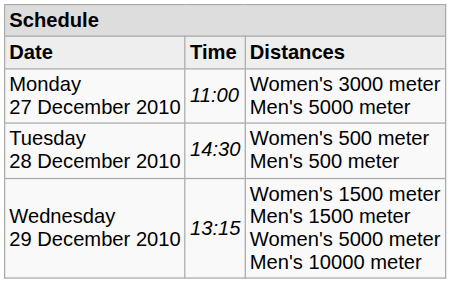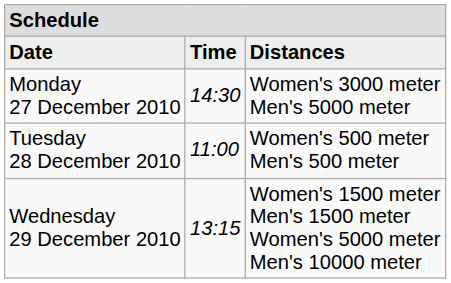 <table class="wikitable">
 <tr align=left bgcolor=#DDDDDD>
 <td colspan=3><strong>Schedule</strong></td>
 </tr>
 <tr align=left bgcolor=#EEEEEE>
 <td><strong>Date</strong></td>
 <td><strong>Time</strong></td>
 <td><strong>Distances</strong></td>
 </tr>
 <tr>
 <td>Monday<br>27 December 2010</td>
-<td><em>11:00</em></td>
+<td><em>14:30</em></td>
 <td>Women's 3000 meter<br>Men's 5000 meter</td>
 </tr>
 <tr>
 <td>Tuesday<br>28 December 2010</td>
-<td><em>14:30</em></td>
+<td><em>11:00</em></td>
 <td>Women's 500 meter<br>Men's 500 meter</td>
 </tr>
 <tr>
 <td>Wednesday<br>29 December 2010</td>
 <td><em>13:15</em></td>
 <td>Women's 1500 meter<br>Men's 1500 meter <br>Women's 5000 meter<br>Men's 10000 meter</td>
 </tr>
 </table>
